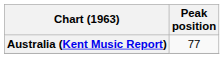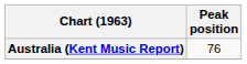 <table class="wikitable sortable plainrowheaders" style="text-align:center">
 <tr>
 <th>Chart (1963)</th>
 <th>Peak<br>position</th>
 </tr>
 <tr>
 <th scope="row">Australia (<a href='#'>Kent Music Report</a>)</th>
-<td>77</td>
+<td>76</td>
 </tr>
 <tr>
 </tr>
 <tr>
 </tr>
 </table>
